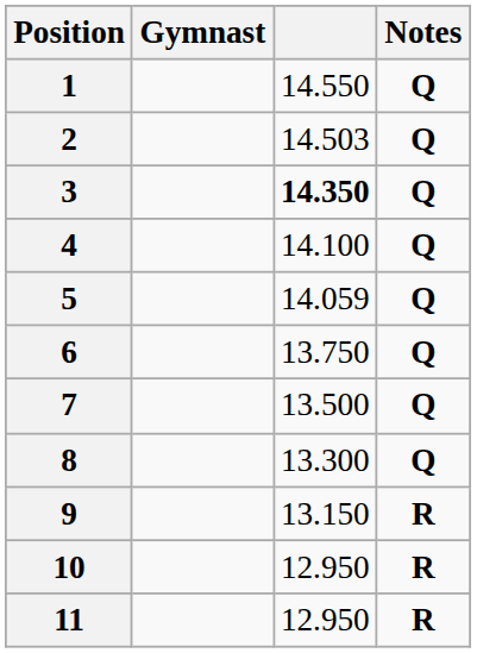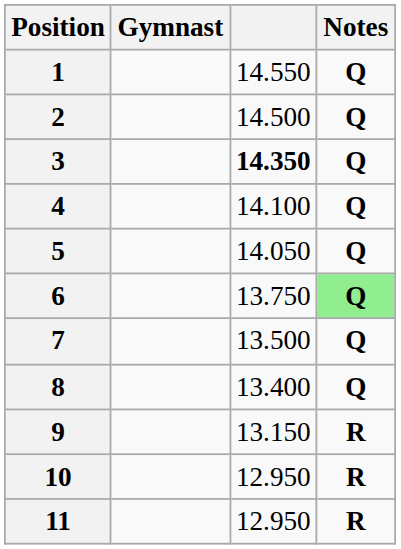 <table class="wikitable sortable" style="text-align:center; font-size:95%">
 <tr>
 <th scope=col>Position</th>
 <th scope=col>Gymnast</th>
 <th scope=col></th>
 <th scope=col>Notes</th>
 </tr>
 <tr>
 <th scope=row>1</th>
 <td align=left></td>
 <td>14.550</td>
 <td><strong>Q</strong></td>
 </tr>
 <tr>
 <th scope=row>2</th>
 <td align=left></td>
-<td>14.503</td>
+<td>14.500</td>
 <td><strong>Q</strong></td>
 </tr>
 <tr>
 <th scope=row>3</th>
 <td align=left></td>
 <td><strong>14.350</strong></td>
 <td><strong>Q</strong></td>
 </tr>
 <tr>
 <th scope=row>4</th>
 <td align=left></td>
 <td>14.100</td>
 <td><strong>Q</strong></td>
 </tr>
 <tr>
 <th scope=row>5</th>
 <td align=left></td>
-<td>14.059</td>
+<td>14.050</td>
 <td><strong>Q</strong></td>
 </tr>
 <tr>
 <th scope=row>6</th>
 <td align=left></td>
 <td>13.750</td>
-<td><strong>Q</strong></td>
+<td style="background: lightgreen;"><strong>Q</strong></td>
 </tr>
 <tr>
 <th scope=row>7</th>
 <td align=left></td>
 <td>13.500</td>
 <td><strong>Q</strong></td>
 </tr>
 <tr>
 <th scope=row>8</th>
 <td align=left></td>
-<td>13.300</td>
+<td>13.400</td>
 <td><strong>Q</strong></td>
 </tr>
 <tr>
 <th scope=row>9</th>
 <td align=left></td>
 <td>13.150</td>
 <td><strong>R</strong></td>
 </tr>
 <tr>
 <th scope=row>10</th>
 <td align=left></td>
 <td>12.950</td>
 <td><strong>R</strong></td>
 </tr>
 <tr>
 <th scope=row>11</th>
 <td align=left></td>
 <td>12.950</td>
 <td><strong>R</strong></td>
 </tr>
 </table>
